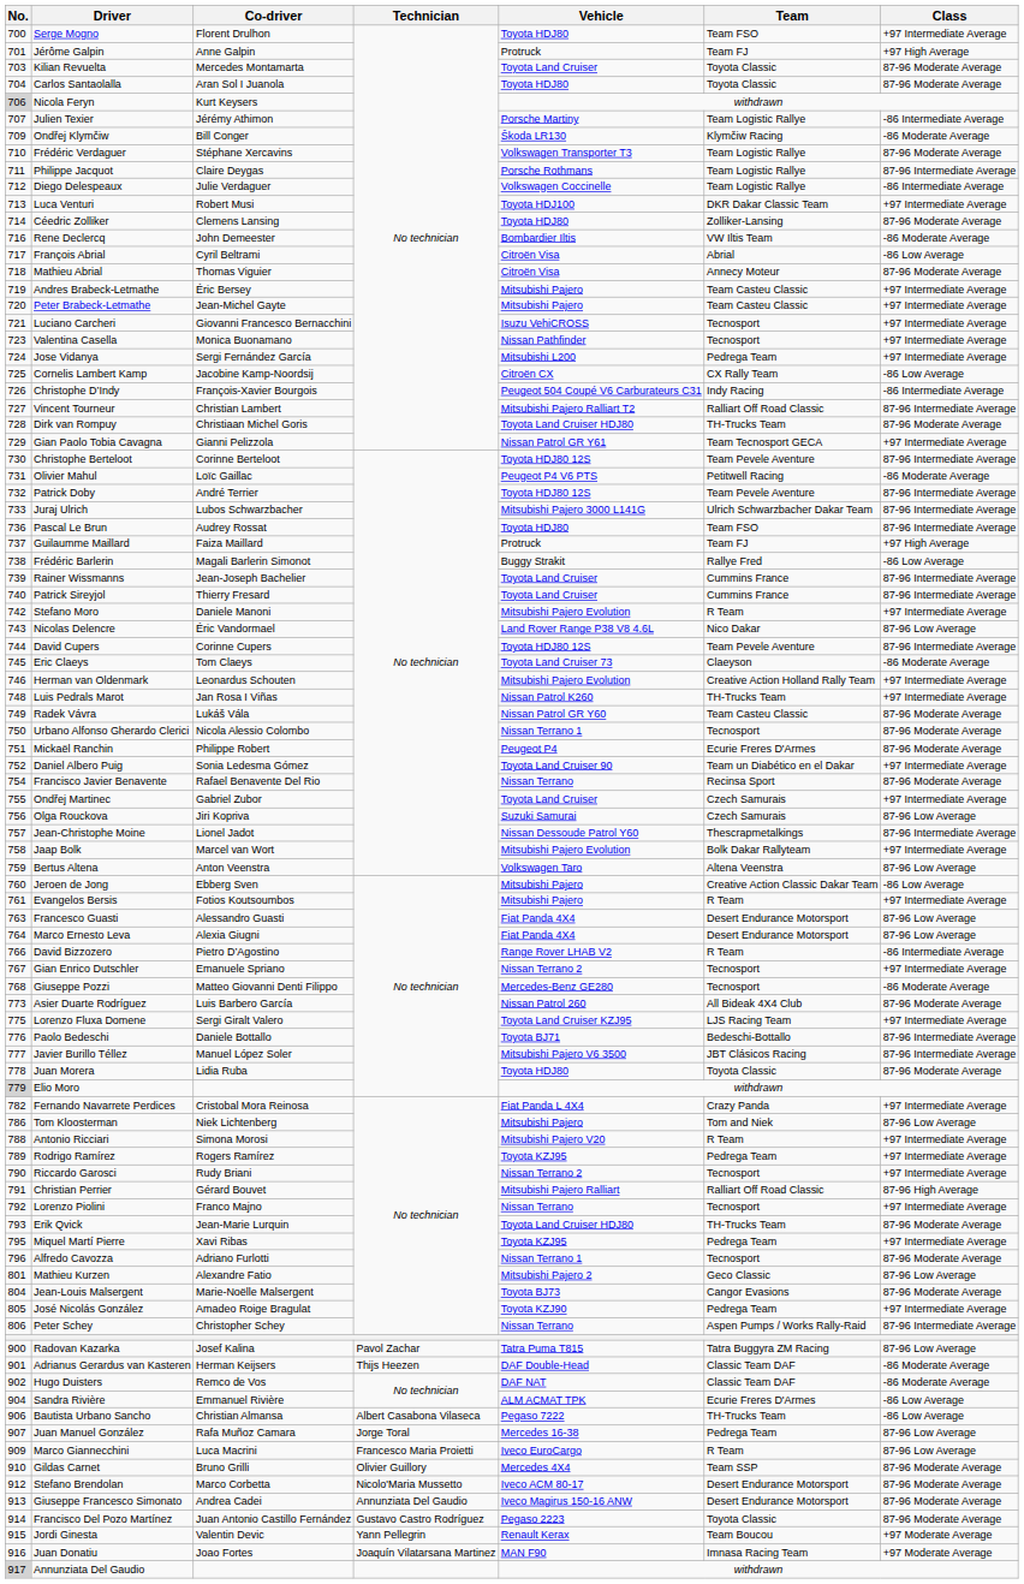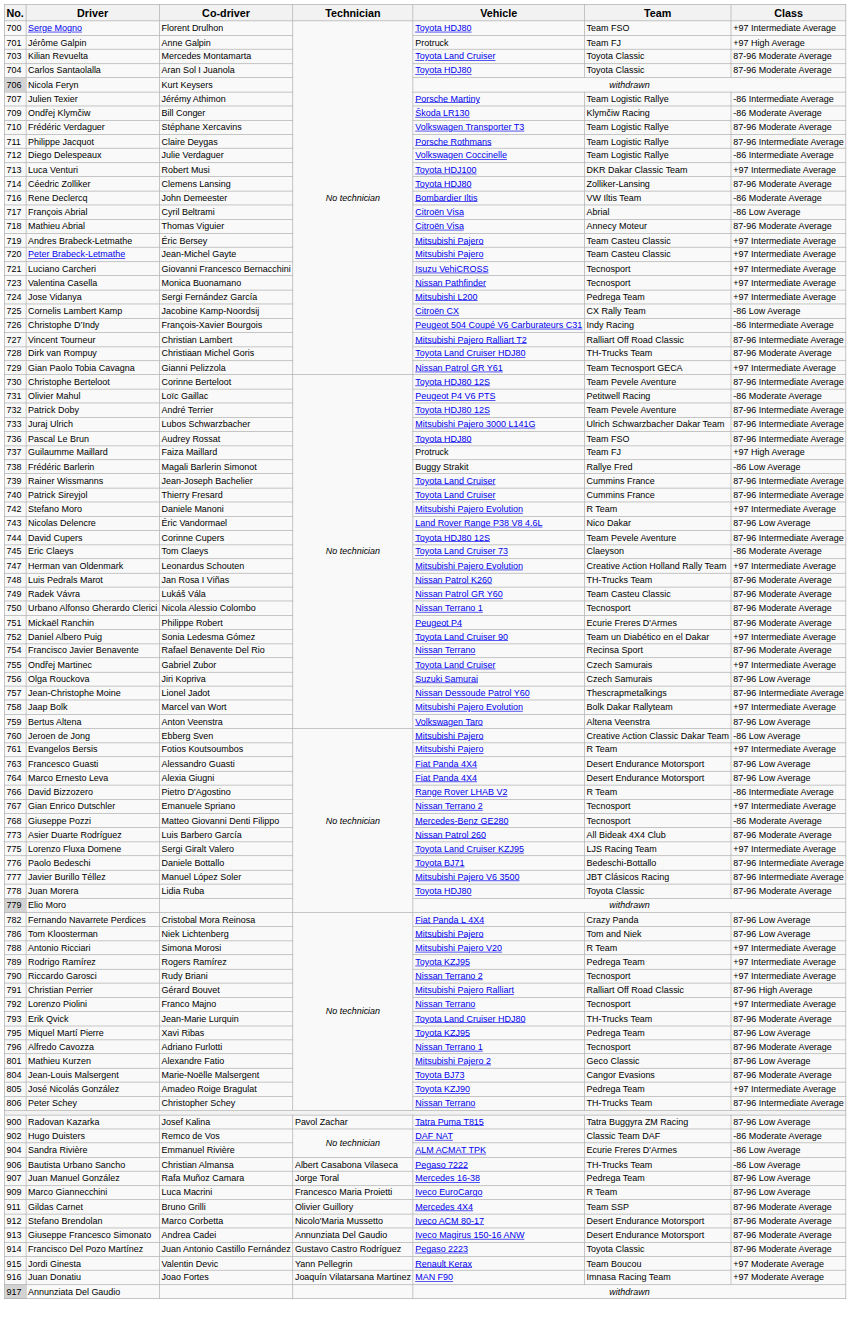 <table class="wikitable sortable" style="font-size:85%;">
 <tr>
 <th><big>No.</big></th>
 <th><big>Driver</big></th>
 <th><big>Co-driver</big></th>
 <th><big>Technician</big></th>
 <th><big>Vehicle</big></th>
 <th><big>Team</big></th>
 <th><big>Class</big></th>
 </tr>
 <tr>
 <td>700</td>
 <td> <a href='#'>Serge Mogno</a></td>
 <td> Florent Drulhon</td>
 <td rowspan="25" style="text-align:center;"><em>No technician</em></td>
 <td><a href='#'>Toyota HDJ80</a></td>
 <td>Team FSO</td>
 <td>+97 Intermediate Average</td>
 </tr>
 <tr>
 <td>701</td>
 <td> Jérôme Galpin</td>
 <td> Anne Galpin</td>
 <td>Protruck</td>
 <td>Team FJ</td>
 <td>+97 High Average</td>
 </tr>
 <tr>
 <td>703</td>
 <td> Kilian Revuelta</td>
 <td> Mercedes Montamarta</td>
 <td><a href='#'>Toyota Land Cruiser</a></td>
 <td>Toyota Classic</td>
 <td>87-96 Moderate Average</td>
 </tr>
 <tr>
 <td>704</td>
 <td> Carlos Santaolalla</td>
 <td> Aran Sol I Juanola</td>
 <td><a href='#'>Toyota HDJ80</a></td>
 <td>Toyota Classic</td>
 <td>87-96 Moderate Average</td>
 </tr>
 <tr>
 <td style="background:lightgray;">706</td>
 <td> Nicola Feryn</td>
 <td> Kurt Keysers</td>
 <td colspan=3 align=center><em>withdrawn</em></td>
 </tr>
 <tr>
 <td>707</td>
 <td> Julien Texier</td>
 <td> Jérémy Athimon</td>
 <td><a href='#'>Porsche Martiny</a></td>
 <td>Team Logistic Rallye</td>
 <td>-86 Intermediate Average</td>
 </tr>
 <tr>
 <td>709</td>
 <td> Ondřej Klymčiw</td>
 <td> Bill Conger</td>
 <td><a href='#'>Škoda LR130</a></td>
 <td>Klymčiw Racing</td>
 <td>-86 Moderate Average</td>
 </tr>
 <tr>
 <td>710</td>
 <td> Frédéric Verdaguer</td>
 <td> Stéphane Xercavins</td>
 <td><a href='#'>Volkswagen Transporter T3</a></td>
 <td>Team Logistic Rallye</td>
 <td>87-96 Moderate Average</td>
 </tr>
 <tr>
 <td>711</td>
 <td> Philippe Jacquot</td>
 <td> Claire Deygas</td>
 <td><a href='#'>Porsche Rothmans</a></td>
 <td>Team Logistic Rallye</td>
 <td>87-96 Intermediate Average</td>
 </tr>
 <tr>
 <td>712</td>
 <td> Diego Delespeaux</td>
 <td> Julie Verdaguer</td>
 <td><a href='#'>Volkswagen Coccinelle</a></td>
 <td>Team Logistic Rallye</td>
 <td>-86 Intermediate Average</td>
 </tr>
 <tr>
 <td>713</td>
 <td> Luca Venturi</td>
 <td> Robert Musi</td>
 <td><a href='#'>Toyota HDJ100</a></td>
 <td>DKR Dakar Classic Team</td>
 <td>+97 Intermediate Average</td>
 </tr>
 <tr>
 <td>714</td>
 <td> Céedric Zolliker</td>
 <td> Clemens Lansing</td>
 <td><a href='#'>Toyota HDJ80</a></td>
 <td>Zolliker-Lansing</td>
 <td>87-96 Moderate Average</td>
 </tr>
 <tr>
 <td>716</td>
 <td> Rene Declercq</td>
 <td> John Demeester</td>
 <td><a href='#'>Bombardier Iltis</a></td>
 <td>VW Iltis Team</td>
 <td>-86 Moderate Average</td>
 </tr>
 <tr>
 <td>717</td>
 <td> François Abrial</td>
 <td> Cyril Beltrami</td>
 <td><a href='#'>Citroën Visa</a></td>
 <td>Abrial</td>
 <td>-86 Low Average</td>
 </tr>
 <tr>
 <td>718</td>
 <td> Mathieu Abrial</td>
 <td> Thomas Viguier</td>
 <td><a href='#'>Citroën Visa</a></td>
 <td>Annecy Moteur</td>
 <td>87-96 Moderate Average</td>
 </tr>
 <tr>
 <td>719</td>
 <td> Andres Brabeck-Letmathe</td>
 <td> Éric Bersey</td>
 <td><a href='#'>Mitsubishi Pajero</a></td>
 <td>Team Casteu Classic</td>
 <td>+97 Intermediate Average</td>
 </tr>
 <tr>
 <td>720</td>
 <td> <a href='#'>Peter Brabeck-Letmathe</a></td>
 <td> Jean-Michel Gayte</td>
 <td><a href='#'>Mitsubishi Pajero</a></td>
 <td>Team Casteu Classic</td>
 <td>+97 Intermediate Average</td>
 </tr>
 <tr>
 <td>721</td>
 <td> Luciano Carcheri</td>
 <td> Giovanni Francesco Bernacchini</td>
 <td><a href='#'>Isuzu VehiCROSS</a></td>
 <td>Tecnosport</td>
 <td>+97 Intermediate Average</td>
 </tr>
 <tr>
 <td>723</td>
 <td> Valentina Casella</td>
 <td> Monica Buonamano</td>
 <td><a href='#'>Nissan Pathfinder</a></td>
 <td>Tecnosport</td>
 <td>+97 Intermediate Average</td>
 </tr>
 <tr>
 <td>724</td>
 <td> Jose Vidanya</td>
 <td> Sergi Fernández García</td>
 <td><a href='#'>Mitsubishi L200</a></td>
 <td>Pedrega Team</td>
 <td>+97 Intermediate Average</td>
 </tr>
 <tr>
 <td>725</td>
 <td> Cornelis Lambert Kamp</td>
 <td> Jacobine Kamp-Noordsij</td>
 <td><a href='#'>Citroën CX</a></td>
 <td>CX Rally Team</td>
 <td>-86 Low Average</td>
 </tr>
 <tr>
 <td>726</td>
 <td> Christophe D’Indy</td>
 <td> François-Xavier Bourgois</td>
 <td><a href='#'>Peugeot 504 Coupé V6 Carburateurs C31</a></td>
 <td>Indy Racing</td>
 <td>-86 Intermediate Average</td>
 </tr>
 <tr>
 <td>727</td>
 <td> Vincent Tourneur</td>
 <td> Christian Lambert</td>
 <td><a href='#'>Mitsubishi Pajero Ralliart T2</a></td>
 <td>Ralliart Off Road Classic</td>
 <td>87-96 Intermediate Average</td>
 </tr>
 <tr>
 <td>728</td>
 <td> Dirk van Rompuy</td>
 <td> Christiaan Michel Goris</td>
 <td><a href='#'>Toyota Land Cruiser HDJ80</a></td>
 <td>TH-Trucks Team</td>
 <td>87-96 Moderate Average</td>
 </tr>
 <tr>
 <td>729</td>
 <td> Gian Paolo Tobia Cavagna</td>
 <td> Gianni Pelizzola</td>
 <td><a href='#'>Nissan Patrol GR Y61</a></td>
 <td>Team Tecnosport GECA</td>
 <td>+97 Intermediate Average</td>
 </tr>
 <tr>
 <td>730</td>
 <td> Christophe Berteloot</td>
 <td> Corinne Berteloot</td>
 <td rowspan="25" style="text-align:center;"><em>No technician</em></td>
 <td><a href='#'>Toyota HDJ80 12S</a></td>
 <td>Team Pevele Aventure</td>
 <td>87-96 Intermediate Average</td>
 </tr>
 <tr>
 <td>731</td>
 <td> Olivier Mahul</td>
 <td> Loïc Gaillac</td>
 <td><a href='#'>Peugeot P4 V6 PTS</a></td>
 <td>Petitwell Racing</td>
 <td>-86 Moderate Average</td>
 </tr>
 <tr>
 <td>732</td>
 <td> Patrick Doby</td>
 <td> André Terrier</td>
 <td><a href='#'>Toyota HDJ80 12S</a></td>
 <td>Team Pevele Aventure</td>
 <td>87-96 Intermediate Average</td>
 </tr>
 <tr>
 <td>733</td>
 <td> Juraj Ulrich</td>
 <td> Lubos Schwarzbacher</td>
 <td><a href='#'>Mitsubishi Pajero 3000 L141G</a></td>
 <td>Ulrich Schwarzbacher Dakar Team</td>
 <td>87-96 Intermediate Average</td>
 </tr>
 <tr>
 <td>736</td>
 <td> Pascal Le Brun</td>
 <td> Audrey Rossat</td>
 <td><a href='#'>Toyota HDJ80</a></td>
 <td>Team FSO</td>
 <td>87-96 Intermediate Average</td>
 </tr>
 <tr>
 <td>737</td>
 <td> Guilaumme Maillard</td>
 <td> Faiza Maillard</td>
 <td>Protruck</td>
 <td>Team FJ</td>
 <td>+97 High Average</td>
 </tr>
 <tr>
 <td>738</td>
 <td> Frédéric Barlerin</td>
 <td> Magali Barlerin Simonot</td>
 <td>Buggy Strakit</td>
 <td>Rallye Fred</td>
 <td>-86 Low Average</td>
 </tr>
 <tr>
 <td>739</td>
 <td> Rainer Wissmanns</td>
 <td> Jean-Joseph Bachelier</td>
 <td><a href='#'>Toyota Land Cruiser</a></td>
 <td>Cummins France</td>
 <td>87-96 Intermediate Average</td>
 </tr>
 <tr>
 <td>740</td>
 <td> Patrick Sireyjol</td>
 <td> Thierry Fresard</td>
 <td><a href='#'>Toyota Land Cruiser</a></td>
 <td>Cummins France</td>
 <td>87-96 Intermediate Average</td>
 </tr>
 <tr>
 <td>742</td>
 <td> Stefano Moro</td>
 <td> Daniele Manoni</td>
 <td><a href='#'>Mitsubishi Pajero Evolution</a></td>
 <td>R Team</td>
 <td>+97 Intermediate Average</td>
 </tr>
 <tr>
 <td>743</td>
 <td> Nicolas Delencre</td>
 <td> Éric Vandormael</td>
 <td><a href='#'>Land Rover Range P38 V8 4.6L</a></td>
 <td>Nico Dakar</td>
 <td>87-96 Low Average</td>
 </tr>
 <tr>
 <td>744</td>
 <td> David Cupers</td>
 <td> Corinne Cupers</td>
 <td><a href='#'>Toyota HDJ80 12S</a></td>
 <td>Team Pevele Aventure</td>
 <td>87-96 Intermediate Average</td>
 </tr>
 <tr>
 <td>745</td>
 <td> Eric Claeys</td>
 <td> Tom Claeys</td>
 <td><a href='#'>Toyota Land Cruiser 73</a></td>
 <td>Claeyson</td>
 <td>-86 Moderate Average</td>
 </tr>
 <tr>
-<td>746</td>
+<td>747</td>
 <td> Herman van Oldenmark</td>
 <td> Leonardus Schouten</td>
 <td><a href='#'>Mitsubishi Pajero Evolution</a></td>
 <td>Creative Action Holland Rally Team</td>
 <td>+97 Intermediate Average</td>
 </tr>
 <tr>
 <td>748</td>
 <td> Luis Pedrals Marot</td>
 <td> Jan Rosa I Viñas</td>
 <td><a href='#'>Nissan Patrol K260</a></td>
 <td>TH-Trucks Team</td>
-<td>+97 Intermediate Average</td>
+<td>87-96 Moderate Average</td>
 </tr>
 <tr>
 <td>749</td>
 <td> Radek Vávra</td>
 <td> Lukáš Vála</td>
 <td><a href='#'>Nissan Patrol GR Y60</a></td>
 <td>Team Casteu Classic</td>
 <td>87-96 Moderate Average</td>
 </tr>
 <tr>
 <td>750</td>
 <td> Urbano Alfonso Gherardo Clerici</td>
 <td> Nicola Alessio Colombo</td>
 <td><a href='#'>Nissan Terrano 1</a></td>
 <td>Tecnosport</td>
 <td>87-96 Moderate Average</td>
 </tr>
 <tr>
 <td>751</td>
 <td> Mickaël Ranchin</td>
 <td> Philippe Robert</td>
 <td><a href='#'>Peugeot P4</a></td>
 <td>Ecurie Freres D'Armes</td>
 <td>87-96 Moderate Average</td>
 </tr>
 <tr>
 <td>752</td>
 <td> Daniel Albero Puig</td>
 <td> Sonia Ledesma Gómez</td>
 <td><a href='#'>Toyota Land Cruiser 90</a></td>
 <td>Team un Diabético en el Dakar</td>
 <td>+97 Intermediate Average</td>
 </tr>
 <tr>
 <td>754</td>
 <td> Francisco Javier Benavente</td>
 <td> Rafael Benavente Del Rio</td>
 <td><a href='#'>Nissan Terrano</a></td>
 <td>Recinsa Sport</td>
 <td>87-96 Moderate Average</td>
 </tr>
 <tr>
 <td>755</td>
 <td> Ondřej Martinec</td>
 <td> Gabriel Zubor</td>
 <td><a href='#'>Toyota Land Cruiser</a></td>
 <td>Czech Samurais</td>
 <td>+97 Intermediate Average</td>
 </tr>
 <tr>
 <td>756</td>
 <td> Olga Rouckova</td>
 <td> Jiri Kopriva</td>
 <td><a href='#'>Suzuki Samurai</a></td>
 <td>Czech Samurais</td>
 <td>87-96 Low Average</td>
 </tr>
 <tr>
 <td>757</td>
 <td> Jean-Christophe Moine</td>
 <td> Lionel Jadot</td>
 <td><a href='#'>Nissan Dessoude Patrol Y60</a></td>
 <td>Thescrapmetalkings</td>
 <td>87-96 Intermediate Average</td>
 </tr>
 <tr>
 <td>758</td>
 <td> Jaap Bolk</td>
 <td> Marcel van Wort</td>
 <td><a href='#'>Mitsubishi Pajero Evolution</a></td>
 <td>Bolk Dakar Rallyteam</td>
 <td>+97 Intermediate Average</td>
 </tr>
 <tr>
 <td>759</td>
 <td> Bertus Altena</td>
 <td> Anton Veenstra</td>
 <td><a href='#'>Volkswagen Taro</a></td>
 <td>Altena Veenstra</td>
 <td>87-96 Low Average</td>
 </tr>
 <tr>
 <td>760</td>
 <td> Jeroen de Jong</td>
 <td> Ebberg Sven</td>
 <td rowspan="13" style="text-align:center;"><em>No technician</em></td>
 <td><a href='#'>Mitsubishi Pajero</a></td>
 <td>Creative Action Classic Dakar Team</td>
 <td>-86 Low Average</td>
 </tr>
 <tr>
 <td>761</td>
 <td> Evangelos Bersis</td>
 <td> Fotios Koutsoumbos</td>
 <td><a href='#'>Mitsubishi Pajero</a></td>
 <td>R Team</td>
 <td>+97 Intermediate Average</td>
 </tr>
 <tr>
 <td>763</td>
 <td> Francesco Guasti</td>
 <td> Alessandro Guasti</td>
 <td><a href='#'>Fiat Panda 4X4</a></td>
 <td>Desert Endurance Motorsport</td>
 <td>87-96 Low Average</td>
 </tr>
 <tr>
 <td>764</td>
 <td> Marco Ernesto Leva</td>
 <td> Alexia Giugni</td>
 <td><a href='#'>Fiat Panda 4X4</a></td>
 <td>Desert Endurance Motorsport</td>
 <td>87-96 Low Average</td>
 </tr>
 <tr>
 <td>766</td>
 <td> David Bizzozero</td>
 <td> Pietro D’Agostino</td>
 <td><a href='#'>Range Rover LHAB V2</a></td>
 <td>R Team</td>
 <td>-86 Intermediate Average</td>
 </tr>
 <tr>
 <td>767</td>
 <td> Gian Enrico Dutschler</td>
 <td> Emanuele Spriano</td>
 <td><a href='#'>Nissan Terrano 2</a></td>
 <td>Tecnosport</td>
 <td>+97 Intermediate Average</td>
 </tr>
 <tr>
 <td>768</td>
 <td> Giuseppe Pozzi</td>
 <td> Matteo Giovanni Denti Filippo</td>
 <td><a href='#'>Mercedes-Benz GE280</a></td>
 <td>Tecnosport</td>
 <td>-86 Moderate Average</td>
 </tr>
 <tr>
 <td>773</td>
 <td> Asier Duarte Rodríguez</td>
 <td> Luis Barbero García</td>
 <td><a href='#'>Nissan Patrol 260</a></td>
 <td>All Bideak 4X4 Club</td>
 <td>87-96 Moderate Average</td>
 </tr>
 <tr>
 <td>775</td>
 <td> Lorenzo Fluxa Domene</td>
 <td> Sergi Giralt Valero</td>
 <td><a href='#'>Toyota Land Cruiser KZJ95</a></td>
 <td>LJS Racing Team</td>
 <td>+97 Intermediate Average</td>
 </tr>
 <tr>
 <td>776</td>
 <td> Paolo Bedeschi</td>
 <td> Daniele Bottallo</td>
 <td><a href='#'>Toyota BJ71</a></td>
 <td>Bedeschi-Bottallo</td>
 <td>87-96 Intermediate Average</td>
 </tr>
 <tr>
 <td>777</td>
 <td> Javier Burillo Téllez</td>
 <td> Manuel López Soler</td>
 <td><a href='#'>Mitsubishi Pajero V6 3500</a></td>
 <td>JBT Clásicos Racing</td>
 <td>87-96 Intermediate Average</td>
 </tr>
 <tr>
 <td>778</td>
 <td> Juan Morera</td>
 <td> Lidia Ruba</td>
 <td><a href='#'>Toyota HDJ80</a></td>
 <td>Toyota Classic</td>
 <td>87-96 Moderate Average</td>
 </tr>
 <tr>
 <td style="background:lightgray;">779</td>
 <td> Elio Moro</td>
 <td></td>
 <td colspan=3 align=center><em>withdrawn</em></td>
 </tr>
 <tr>
 <td>782</td>
 <td> Fernando Navarrete Perdices</td>
 <td> Cristobal Mora Reinosa</td>
 <td rowspan="14" style="text-align:center;"><em>No technician</em></td>
 <td><a href='#'>Fiat Panda L 4X4</a></td>
 <td>Crazy Panda</td>
-<td>+97 Intermediate Average</td>
+<td>87-96 Low Average</td>
 </tr>
 <tr>
 <td>786</td>
 <td> Tom Kloosterman</td>
 <td> Niek Lichtenberg</td>
 <td><a href='#'>Mitsubishi Pajero</a></td>
 <td>Tom and Niek</td>
 <td>87-96 Low Average</td>
 </tr>
 <tr>
 <td>788</td>
 <td> Antonio Ricciari</td>
 <td> Simona Morosi</td>
 <td><a href='#'>Mitsubishi Pajero V20</a></td>
 <td>R Team</td>
 <td>+97 Intermediate Average</td>
 </tr>
 <tr>
 <td>789</td>
 <td> Rodrigo Ramírez</td>
 <td> Rogers Ramírez</td>
 <td><a href='#'>Toyota KZJ95</a></td>
 <td>Pedrega Team</td>
 <td>+97 Intermediate Average</td>
 </tr>
 <tr>
 <td>790</td>
 <td> Riccardo Garosci</td>
 <td> Rudy Briani</td>
 <td><a href='#'>Nissan Terrano 2</a></td>
 <td>Tecnosport</td>
 <td>+97 Intermediate Average</td>
 </tr>
 <tr>
 <td>791</td>
 <td> Christian Perrier</td>
 <td> Gérard Bouvet</td>
 <td><a href='#'>Mitsubishi Pajero Ralliart</a></td>
 <td>Ralliart Off Road Classic</td>
 <td>87-96 High Average</td>
 </tr>
 <tr>
 <td>792</td>
 <td> Lorenzo Piolini</td>
 <td> Franco Majno</td>
 <td><a href='#'>Nissan Terrano</a></td>
 <td>Tecnosport</td>
 <td>+97 Intermediate Average</td>
 </tr>
 <tr>
 <td>793</td>
 <td> Erik Qvick</td>
 <td> Jean-Marie Lurquin</td>
 <td><a href='#'>Toyota Land Cruiser HDJ80</a></td>
 <td>TH-Trucks Team</td>
 <td>87-96 Moderate Average</td>
 </tr>
 <tr>
 <td>795</td>
 <td> Miquel Martí Pierre</td>
 <td> Xavi Ribas</td>
 <td><a href='#'>Toyota KZJ95</a></td>
 <td>Pedrega Team</td>
-<td>+97 Intermediate Average</td>
+<td>87-96 Low Average</td>
 </tr>
 <tr>
 <td>796</td>
 <td> Alfredo Cavozza</td>
 <td> Adriano Furlotti</td>
 <td><a href='#'>Nissan Terrano 1</a></td>
 <td>Tecnosport</td>
 <td>87-96 Moderate Average</td>
 </tr>
 <tr>
 <td>801</td>
 <td> Mathieu Kurzen</td>
 <td> Alexandre Fatio</td>
 <td><a href='#'>Mitsubishi Pajero 2</a></td>
 <td>Geco Classic</td>
 <td>87-96 Low Average</td>
 </tr>
 <tr>
 <td>804</td>
 <td> Jean-Louis Malsergent</td>
 <td> Marie-Noëlle Malsergent</td>
 <td><a href='#'>Toyota BJ73</a></td>
 <td>Cangor Evasions</td>
 <td>87-96 Moderate Average</td>
 </tr>
 <tr>
 <td>805</td>
 <td> José Nicolás González</td>
 <td> Amadeo Roige Bragulat</td>
 <td><a href='#'>Toyota KZJ90</a></td>
 <td>Pedrega Team</td>
 <td>+97 Intermediate Average</td>
 </tr>
 <tr>
 <td>806</td>
 <td> Peter Schey</td>
 <td> Christopher Schey</td>
 <td><a href='#'>Nissan Terrano</a></td>
-<td>Aspen Pumps / Works Rally-Raid</td>
+<td>TH-Trucks Team</td>
 <td>87-96 Intermediate Average</td>
 </tr>
 <tr>
 <th colspan=7></th>
 </tr>
 <tr>
 <td>900</td>
 <td> Radovan Kazarka</td>
 <td> Josef Kalina</td>
 <td> Pavol Zachar</td>
 <td><a href='#'>Tatra Puma T815</a></td>
 <td>Tatra Buggyra ZM Racing</td>
 <td>87-96 Low Average</td>
-</tr>
-<tr>
-<td>901</td>
-<td> Adrianus Gerardus van Kasteren</td>
-<td> Herman Keijsers</td>
-<td> Thijs Heezen</td>
-<td><a href='#'>DAF Double-Head</a></td>
-<td>Classic Team DAF</td>
-<td>-86 Moderate Average</td>
 </tr>
 <tr>
 <td>902</td>
 <td> Hugo Duisters</td>
 <td> Remco de Vos</td>
 <td rowspan="2" style="text-align:center;"><em>No technician</em></td>
 <td><a href='#'>DAF NAT</a></td>
 <td>Classic Team DAF</td>
 <td>-86 Moderate Average</td>
 </tr>
 <tr>
 <td>904</td>
 <td> Sandra Rivière</td>
 <td> Emmanuel Rivière</td>
 <td><a href='#'>ALM ACMAT TPK</a></td>
 <td>Ecurie Freres D'Armes</td>
 <td>-86 Low Average</td>
 </tr>
 <tr>
 <td>906</td>
 <td> Bautista Urbano Sancho</td>
 <td> Christian Almansa</td>
 <td> Albert Casabona Vilaseca</td>
 <td><a href='#'>Pegaso 7222</a></td>
 <td>TH-Trucks Team</td>
 <td>-86 Low Average</td>
 </tr>
 <tr>
 <td>907</td>
 <td> Juan Manuel González</td>
 <td> Rafa Muñoz Camara</td>
 <td> Jorge Toral</td>
 <td><a href='#'>Mercedes 16-38</a></td>
 <td>Pedrega Team</td>
 <td>87-96 Low Average</td>
 </tr>
 <tr>
 <td>909</td>
 <td> Marco Giannecchini</td>
 <td> Luca Macrini</td>
 <td> Francesco Maria Proietti</td>
 <td><a href='#'>Iveco EuroCargo</a></td>
 <td>R Team</td>
 <td>87-96 Low Average</td>
 </tr>
 <tr>
-<td>910</td>
+<td>911</td>
 <td> Gildas Carnet</td>
 <td> Bruno Grilli</td>
 <td> Olivier Guillory</td>
 <td><a href='#'>Mercedes 4X4</a></td>
 <td>Team SSP</td>
 <td>87-96 Moderate Average</td>
 </tr>
 <tr>
 <td>912</td>
 <td> Stefano Brendolan</td>
 <td> Marco Corbetta</td>
 <td> Nicolo'Maria Mussetto</td>
 <td><a href='#'>Iveco ACM 80-17</a></td>
 <td>Desert Endurance Motorsport</td>
 <td>87-96 Moderate Average</td>
 </tr>
 <tr>
 <td>913</td>
 <td> Giuseppe Francesco Simonato</td>
 <td> Andrea Cadei</td>
 <td> Annunziata Del Gaudio</td>
 <td><a href='#'>Iveco Magirus 150-16 ANW</a></td>
 <td>Desert Endurance Motorsport</td>
 <td>87-96 Moderate Average</td>
 </tr>
 <tr>
 <td>914</td>
 <td> Francisco Del Pozo Martínez</td>
 <td> Juan Antonio Castillo Fernández</td>
 <td> Gustavo Castro Rodríguez</td>
 <td><a href='#'>Pegaso 2223</a></td>
 <td>Toyota Classic</td>
 <td>87-96 Moderate Average</td>
 </tr>
 <tr>
 <td>915</td>
 <td> Jordi Ginesta</td>
 <td> Valentin Devic</td>
 <td> Yann Pellegrin</td>
 <td><a href='#'>Renault Kerax</a></td>
 <td>Team Boucou</td>
 <td>+97 Moderate Average</td>
 </tr>
 <tr>
 <td>916</td>
 <td> Juan Donatiu</td>
 <td> Joao Fortes</td>
 <td> Joaquín Vilatarsana Martinez</td>
 <td><a href='#'>MAN F90</a></td>
 <td>Imnasa Racing Team</td>
 <td>+97 Moderate Average</td>
 </tr>
 <tr>
 <td style="background:lightgray;">917</td>
 <td> Annunziata Del Gaudio</td>
 <td></td>
 <td></td>
 <td colspan=3 align=center><em>withdrawn</em></td>
 </tr>
 </table>
